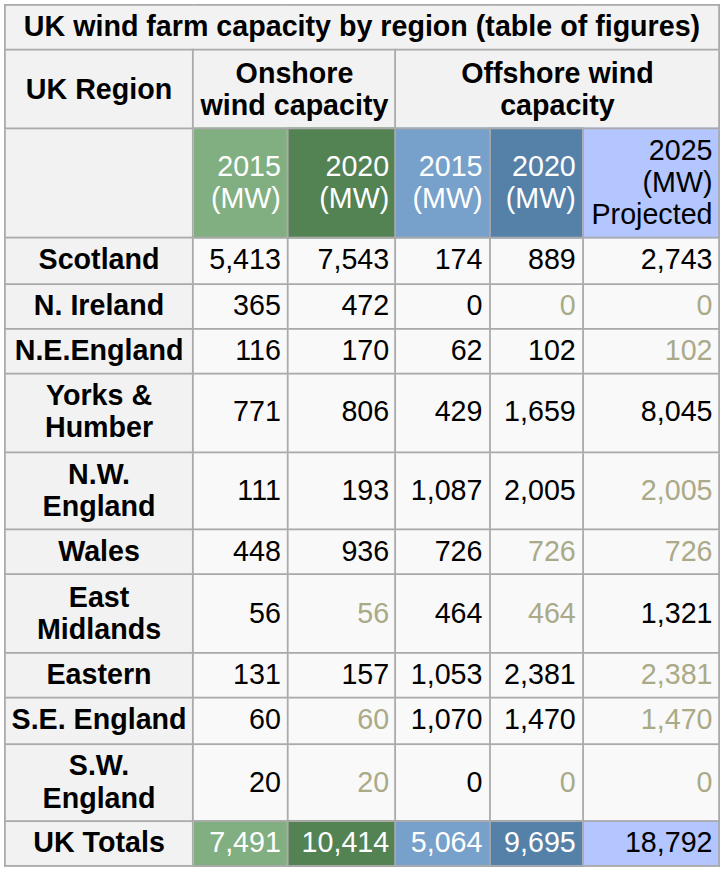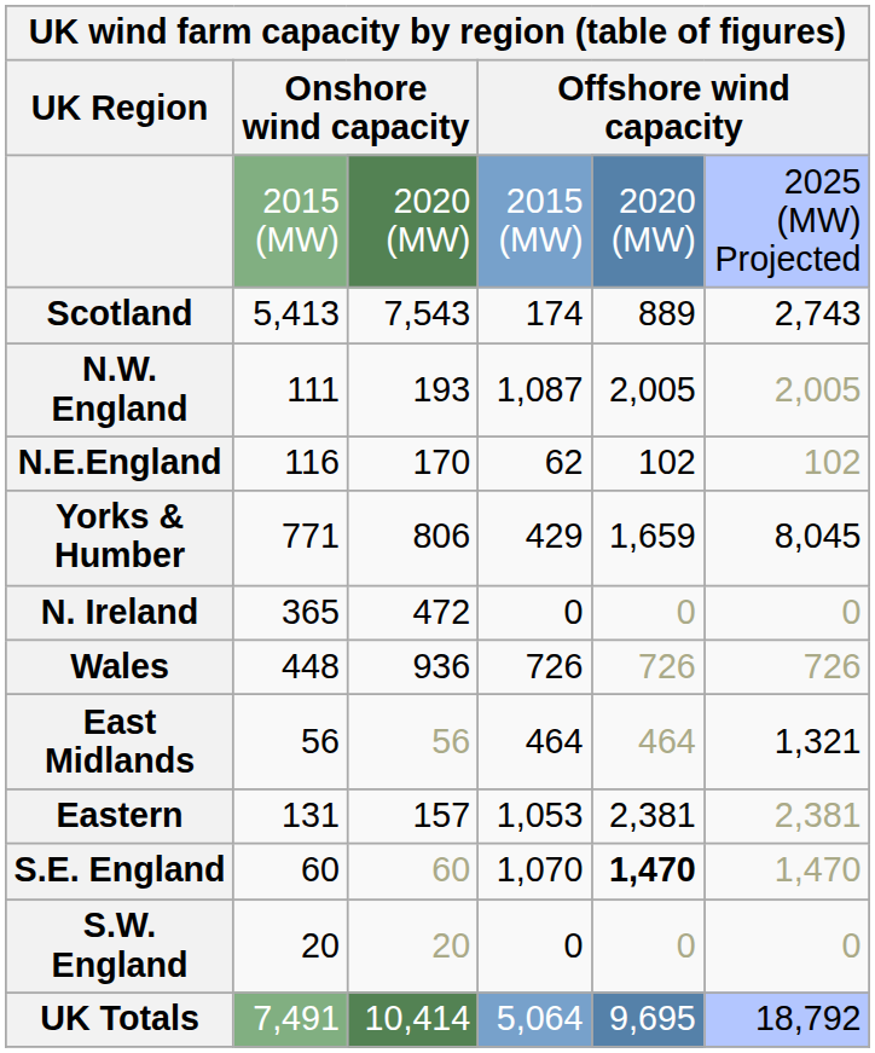 <table class="wikitable floatright mw-collapsible mw-collapsed" style="width: 400px; text-align: right;">
 <tr>
 <th colspan="6" style="text-align: center;">UK wind farm capacity by region (table of figures)</th>
 </tr>
 <tr>
 <th>UK Region</th>
 <th colspan="2" style="text-align: center;">Onshore wind capacity</th>
 <th colspan="3" style="text-align: center;">Offshore wind capacity</th>
 </tr>
 <tr>
 <th></th>
 <td style="background: #81AF81;color: white;">2015 (MW)</td>
 <td style="background: #538253;color: white;">2020 (MW)</td>
 <td style="background: #77A1CB;color: white;">2015 (MW)</td>
 <td style="background: #5581A9;color: white;">2020 (MW)</td>
 <td style="background: #b3c6ff;">2025 (MW)<br>Projected</td>
 </tr>
 <tr>
 <th>Scotland</th>
 <td>5,413</td>
 <td>7,543</td>
 <td>174</td>
 <td>889</td>
 <td>2,743</td>
 </tr>
 <tr>
-<th>N. Ireland</th>
-<td>365</td>
-<td>472</td>
-<td>0</td>
-<td style="color: #AAAA88;">0</td>
-<td style="color: #AAAA88;">0</td>
+<th>N.W. England</th>
+<td>111</td>
+<td>193</td>
+<td>1,087</td>
+<td>2,005</td>
+<td style="color: #AAAA88;">2,005</td>
 </tr>
 <tr>
 <th>N.E.England</th>
 <td>116</td>
 <td>170</td>
 <td>62</td>
 <td>102</td>
 <td style="color: #AAAA88;">102</td>
 </tr>
 <tr>
 <th>Yorks & Humber</th>
 <td>771</td>
 <td>806</td>
 <td>429</td>
 <td>1,659</td>
 <td>8,045</td>
 </tr>
 <tr>
-<th>N.W. England</th>
-<td>111</td>
-<td>193</td>
-<td>1,087</td>
-<td>2,005</td>
-<td style="color: #AAAA88;">2,005</td>
+<th>N. Ireland</th>
+<td>365</td>
+<td>472</td>
+<td>0</td>
+<td style="color: #AAAA88;">0</td>
+<td style="color: #AAAA88;">0</td>
 </tr>
 <tr>
 <th>Wales</th>
 <td>448</td>
 <td>936</td>
 <td>726</td>
 <td style="color: #AAAA88;">726</td>
 <td style="color: #AAAA88;">726</td>
 </tr>
 <tr>
 <th>East Midlands</th>
 <td>56</td>
 <td style="color: #AAAA88;">56</td>
 <td>464</td>
 <td style="color: #AAAA88;">464</td>
 <td>1,321</td>
 </tr>
 <tr>
 <th>Eastern</th>
 <td>131</td>
 <td>157</td>
 <td>1,053</td>
 <td>2,381</td>
 <td style="color: #AAAA88;">2,381</td>
 </tr>
 <tr>
 <th>S.E. England</th>
 <td>60</td>
 <td style="color: #AAAA88;">60</td>
 <td>1,070</td>
-<td>1,470</td>
+<td><strong>1,470</strong></td>
 <td style="color: #AAAA88;">1,470</td>
 </tr>
 <tr>
 <th>S.W. England</th>
 <td>20</td>
 <td style="color: #AAAA88;">20</td>
 <td>0</td>
 <td style="color: #AAAA88;">0</td>
 <td style="color: #AAAA88;">0</td>
 </tr>
 <tr>
 <th>UK Totals</th>
 <td style="background: #81AF81;color: white;">7,491</td>
 <td style="background: #538253;color: white;">10,414</td>
 <td style="background: #77A1CB;color: white;">5,064</td>
 <td style="background: #5581A9;color: white;">9,695</td>
 <td style="background: #b3c6ff;">18,792</td>
 </tr>
 </table>
